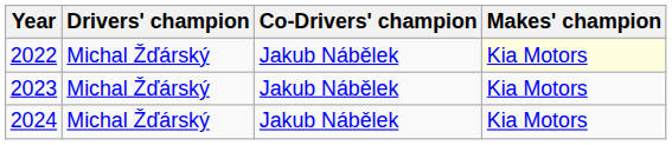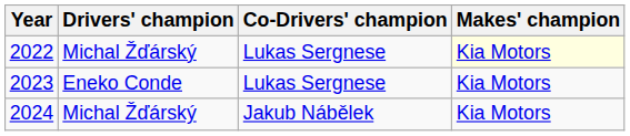 <table class="wikitable">
 <tr>
 <th>Year</th>
 <th>Drivers' champion</th>
 <th>Co-Drivers' champion</th>
 <th>Makes' champion</th>
 </tr>
 <tr>
 <td><a href='#'>2022</a></td>
 <td> <a href='#'>Michal Žďárský</a></td>
-<td> <a href='#'>Jakub Nábělek</a></td>
+<td> <a href='#'>Lukas Sergnese</a></td>
 <td style="background: lightyellow;"> <a href='#'>Kia Motors</a></td>
 </tr>
 <tr>
 <td><a href='#'>2023</a></td>
-<td> <a href='#'>Michal Žďárský</a></td>
-<td> <a href='#'>Jakub Nábělek</a></td>
+<td> <a href='#'>Eneko Conde</a></td>
+<td> <a href='#'>Lukas Sergnese</a></td>
 <td> <a href='#'>Kia Motors</a></td>
 </tr>
 <tr>
 <td><a href='#'>2024</a></td>
 <td> <a href='#'>Michal Žďárský</a></td>
 <td> <a href='#'>Jakub Nábělek</a></td>
 <td> <a href='#'>Kia Motors</a></td>
 </tr>
 </table>
